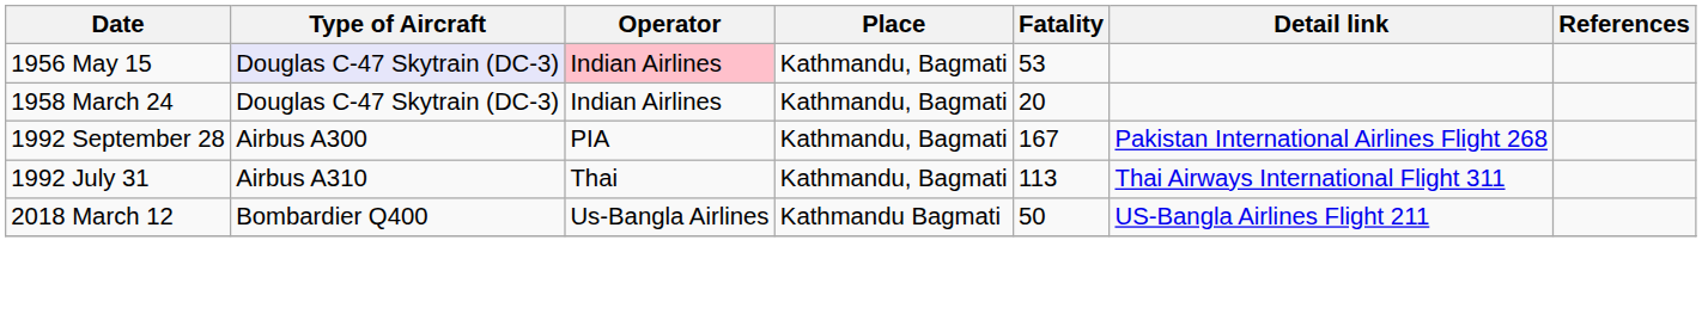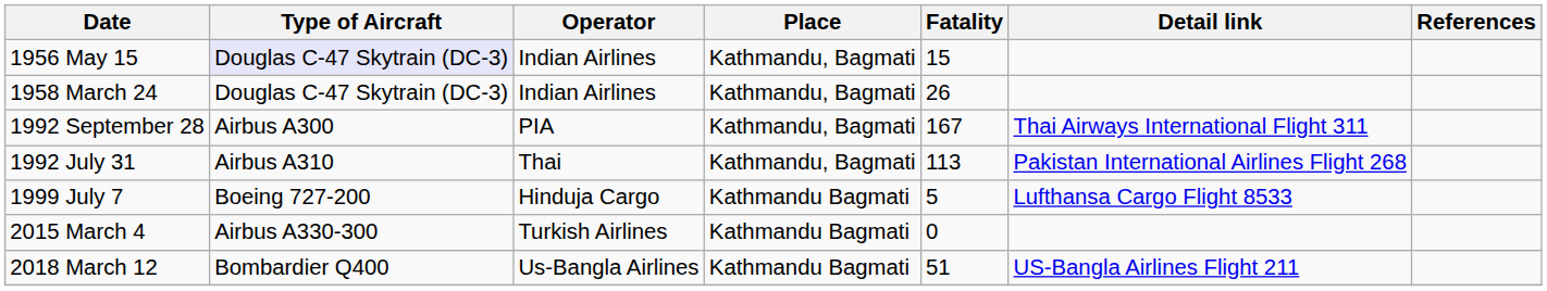 <table class="wikitable sortable">
 <tr>
 <th>Date</th>
 <th>Type of Aircraft</th>
 <th>Operator</th>
 <th>Place</th>
 <th>Fatality</th>
 <th>Detail link</th>
 <th>References</th>
 </tr>
 <tr>
 <td>1956 May 15</td>
 <td style="background: lavender;">Douglas C-47 Skytrain (DC-3)</td>
-<td style="background: pink;">Indian Airlines</td>
+<td>Indian Airlines</td>
 <td>Kathmandu, Bagmati</td>
-<td>53</td>
+<td>15</td>
 <td></td>
 <td></td>
 </tr>
 <tr>
 <td>1958 March 24</td>
 <td>Douglas C-47 Skytrain (DC-3)</td>
 <td>Indian Airlines</td>
 <td>Kathmandu, Bagmati</td>
-<td>20</td>
+<td>26</td>
 <td></td>
 <td></td>
 </tr>
 <tr>
 <td>1992 September 28</td>
 <td>Airbus A300</td>
 <td>PIA</td>
 <td>Kathmandu, Bagmati</td>
 <td>167</td>
-<td><a href='#'>Pakistan International Airlines Flight 268</a></td>
+<td><a href='#'>Thai Airways International Flight 311</a></td>
 <td></td>
 </tr>
 <tr>
 <td>1992 July 31</td>
 <td>Airbus A310</td>
 <td>Thai</td>
 <td>Kathmandu, Bagmati</td>
 <td>113</td>
-<td><a href='#'>Thai Airways International Flight 311</a></td>
+<td><a href='#'>Pakistan International Airlines Flight 268</a></td>
+<td></td>
+</tr>
+<tr>
+<td>1999 July 7</td>
+<td>Boeing 727-200</td>
+<td>Hinduja Cargo</td>
+<td>Kathmandu Bagmati</td>
+<td>5</td>
+<td><a href='#'>Lufthansa Cargo Flight 8533</a></td>
+<td></td>
+</tr>
+<tr>
+<td>2015 March 4</td>
+<td>Airbus A330-300</td>
+<td>Turkish Airlines</td>
+<td>Kathmandu Bagmati</td>
+<td>0</td>
+<td></td>
 <td></td>
 </tr>
 <tr>
 <td>2018 March 12</td>
 <td>Bombardier Q400</td>
 <td>Us-Bangla Airlines</td>
 <td>Kathmandu Bagmati</td>
-<td>50</td>
+<td>51</td>
 <td><a href='#'>US-Bangla Airlines Flight 211</a></td>
 <td></td>
 </tr>
 <tr>
 </tr>
 </table>
